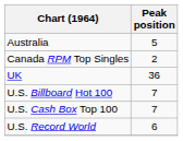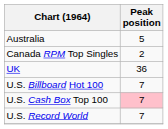 <table class="wikitable sortable">
 <tr>
 <th>Chart (1964)</th>
 <th>Peak<br>position</th>
 </tr>
 <tr>
 <td>Australia</td>
 <td style="text-align:center;">5</td>
 </tr>
 <tr>
 <td>Canada <em><a href='#'>RPM</a></em> Top Singles</td>
 <td style="text-align:center;">2</td>
 </tr>
 <tr>
 <td><a href='#'>UK</a></td>
 <td style="text-align:center;">36</td>
 </tr>
 <tr>
 <td>U.S. <em><a href='#'>Billboard</a></em> <a href='#'>Hot 100</a></td>
 <td style="text-align:center;">7</td>
 </tr>
 <tr>
 <td>U.S. <a href='#'><em>Cash Box</em></a> Top 100</td>
-<td align="center">7</td>
+<td align="center" style="background: pink;">7</td>
 </tr>
 <tr>
 <td>U.S. <em><a href='#'>Record World</a></em> </td>
-<td align="center">6</td>
+<td align="center">7</td>
 </tr>
 <tr>
 </tr>
 </table>
